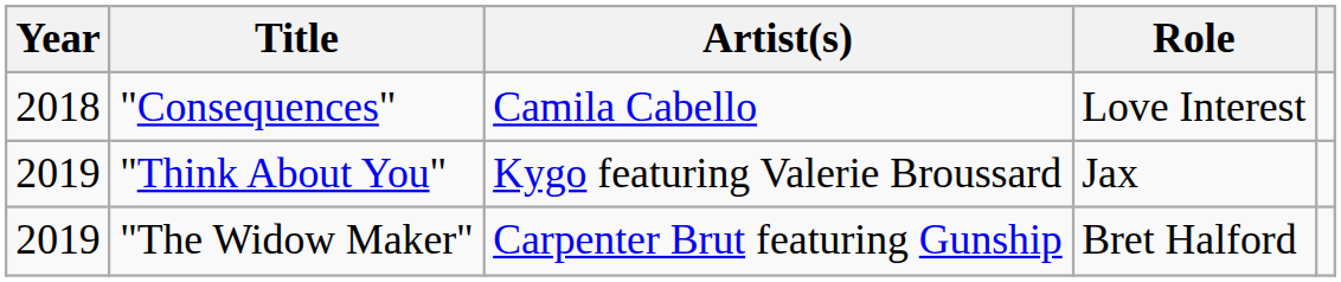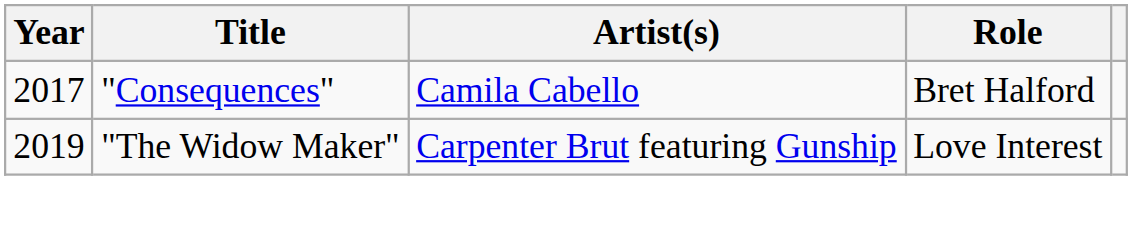 <table class="wikitable sortable">
 <tr>
 <th scope="col">Year</th>
 <th scope="col">Title</th>
 <th scope="col">Artist(s)</th>
 <th scope="col">Role</th>
 <th scope="col" class="unsortable"></th>
 </tr>
 <tr>
-<td>2018</td>
+<td>2017</td>
 <td>"<a href='#'>Consequences</a>"</td>
 <td><a href='#'>Camila Cabello</a></td>
-<td>Love Interest</td>
-<td style="text-align:center;"></td>
-</tr>
-<tr>
-<td>2019</td>
-<td>"<a href='#'>Think About You</a>"</td>
-<td><a href='#'>Kygo</a> featuring Valerie Broussard</td>
-<td>Jax</td>
+<td>Bret Halford</td>
 <td style="text-align:center;"></td>
 </tr>
 <tr>
 <td>2019</td>
 <td>"The Widow Maker"</td>
 <td><a href='#'>Carpenter Brut</a> featuring <a href='#'>Gunship</a></td>
-<td>Bret Halford</td>
+<td>Love Interest</td>
 <td style="text-align:center;"></td>
 </tr>
 </table>
